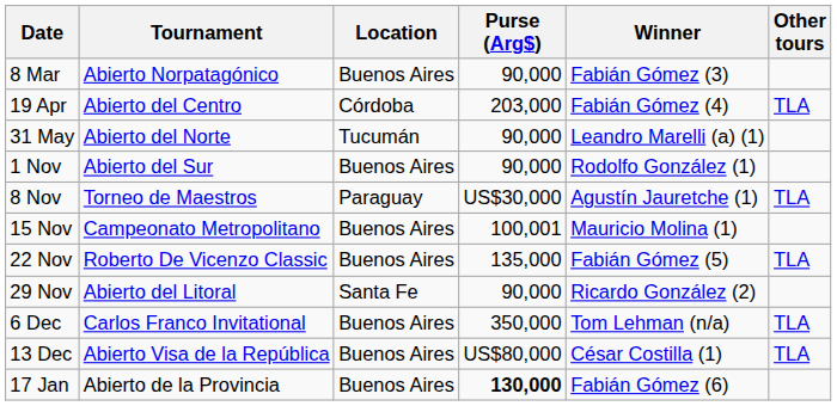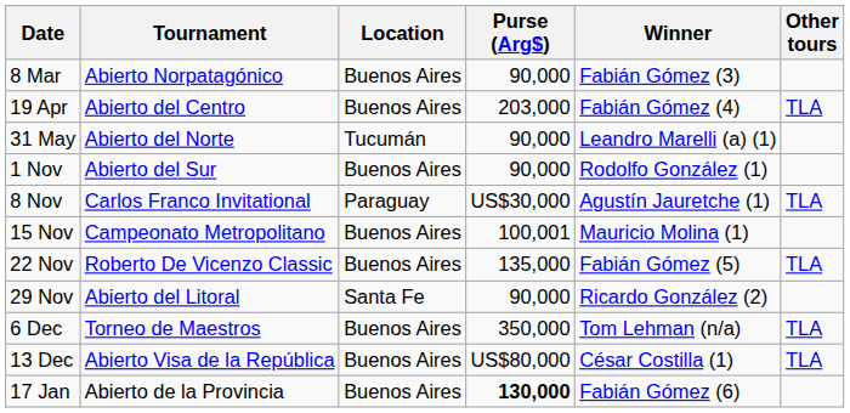 <table class="wikitable" style="font-size:95%">
 <tr>
 <th>Date</th>
 <th>Tournament</th>
 <th>Location</th>
 <th>Purse<br>(<a href='#'>Arg$</a>)</th>
 <th>Winner</th>
 <th>Other<br>tours</th>
 </tr>
 <tr>
 <td>8 Mar</td>
 <td><a href='#'>Abierto Norpatagónico</a></td>
 <td>Buenos Aires</td>
 <td align=right>90,000</td>
 <td> <a href='#'>Fabián Gómez</a> (3)</td>
 <td></td>
 </tr>
 <tr>
 <td>19 Apr</td>
 <td><a href='#'>Abierto del Centro</a></td>
-<td>Córdoba</td>
+<td>Buenos Aires</td>
 <td align=right>203,000</td>
 <td> <a href='#'>Fabián Gómez</a> (4)</td>
 <td><a href='#'>TLA</a></td>
 </tr>
 <tr>
 <td>31 May</td>
 <td><a href='#'>Abierto del Norte</a></td>
 <td>Tucumán</td>
 <td align=right>90,000</td>
 <td> <a href='#'>Leandro Marelli</a> (a) (1)</td>
 <td></td>
 </tr>
 <tr>
 <td>1 Nov</td>
 <td><a href='#'>Abierto del Sur</a></td>
 <td>Buenos Aires</td>
 <td align=right>90,000</td>
 <td> <a href='#'>Rodolfo González</a> (1)</td>
 <td></td>
 </tr>
 <tr>
 <td>8 Nov</td>
-<td><a href='#'>Torneo de Maestros</a></td>
+<td><a href='#'>Carlos Franco Invitational</a></td>
 <td>Paraguay</td>
 <td align=right>US$30,000</td>
 <td> <a href='#'>Agustín Jauretche</a> (1)</td>
 <td><a href='#'>TLA</a></td>
 </tr>
 <tr>
 <td>15 Nov</td>
 <td><a href='#'>Campeonato Metropolitano</a></td>
 <td>Buenos Aires</td>
 <td align=right>100,001</td>
 <td> <a href='#'>Mauricio Molina</a> (1)</td>
 <td></td>
 </tr>
 <tr>
 <td>22 Nov</td>
 <td><a href='#'>Roberto De Vicenzo Classic</a></td>
 <td>Buenos Aires</td>
 <td align=right>135,000</td>
 <td> <a href='#'>Fabián Gómez</a> (5)</td>
 <td><a href='#'>TLA</a></td>
 </tr>
 <tr>
 <td>29 Nov</td>
 <td><a href='#'>Abierto del Litoral</a></td>
 <td>Santa Fe</td>
 <td align=right>90,000</td>
 <td> <a href='#'>Ricardo González</a> (2)</td>
 <td></td>
 </tr>
 <tr>
 <td>6 Dec</td>
-<td><a href='#'>Carlos Franco Invitational</a></td>
+<td><a href='#'>Torneo de Maestros</a></td>
 <td>Buenos Aires</td>
 <td align=right>350,000</td>
 <td> <a href='#'>Tom Lehman</a> (n/a)</td>
 <td><a href='#'>TLA</a></td>
 </tr>
 <tr>
 <td>13 Dec</td>
 <td><a href='#'>Abierto Visa de la República</a></td>
 <td>Buenos Aires</td>
 <td align=right>US$80,000</td>
 <td> <a href='#'>César Costilla</a> (1)</td>
 <td><a href='#'>TLA</a></td>
 </tr>
 <tr>
 <td>17 Jan</td>
 <td>Abierto de la Provincia</td>
 <td>Buenos Aires</td>
 <td align=right><strong>130,000</strong></td>
 <td> <a href='#'>Fabián Gómez</a> (6)</td>
 <td></td>
 </tr>
 </table>
